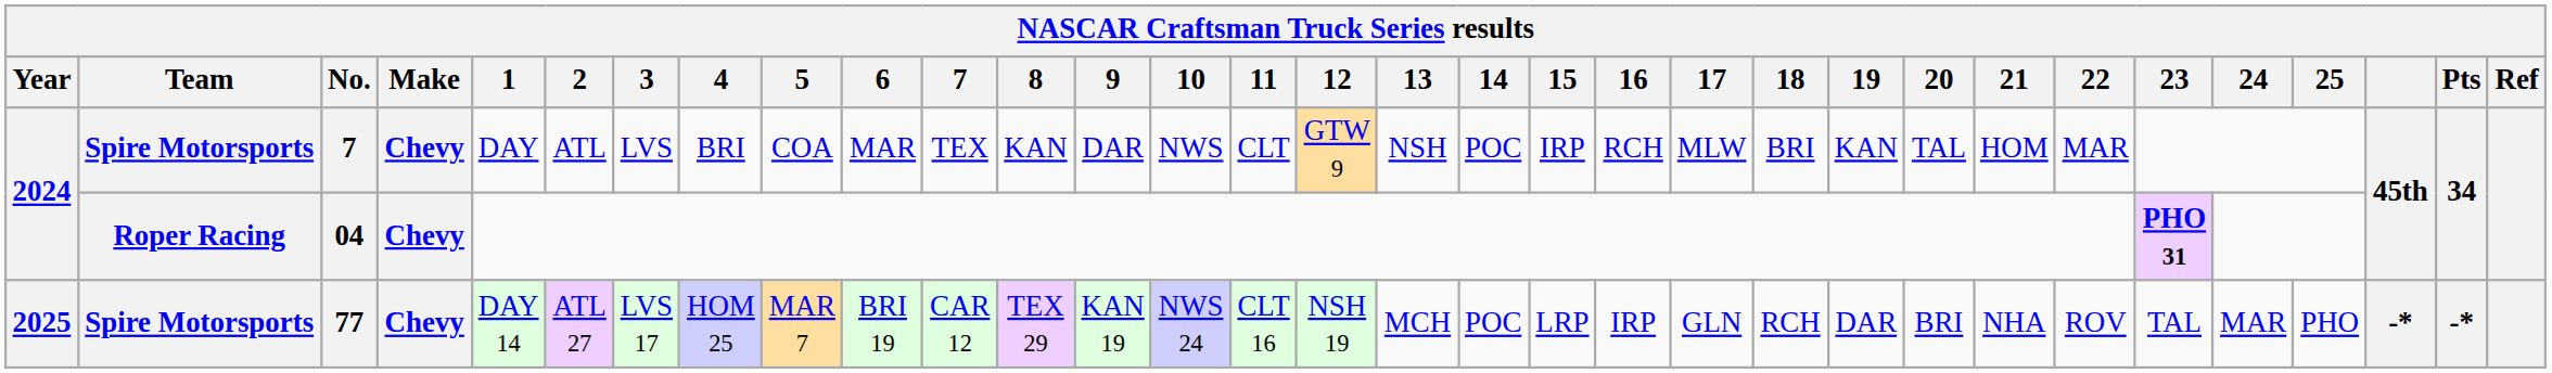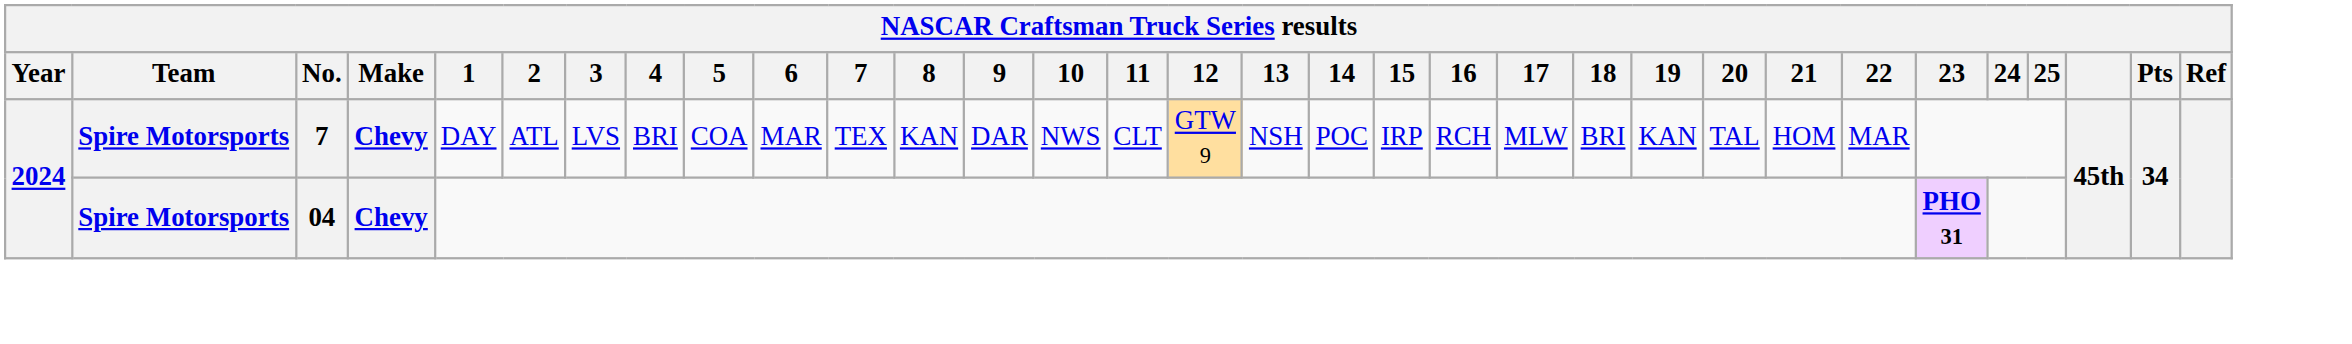 <table class="wikitable" style="text-align:center; font-size:75%">
 <tr>
 <th colspan=32><a href='#'>NASCAR Craftsman Truck Series</a> results</th>
 </tr>
 <tr>
 <th>Year</th>
 <th>Team</th>
 <th>No.</th>
 <th>Make</th>
 <th>1</th>
 <th>2</th>
 <th>3</th>
 <th>4</th>
 <th>5</th>
 <th>6</th>
 <th>7</th>
 <th>8</th>
 <th>9</th>
 <th>10</th>
 <th>11</th>
 <th>12</th>
 <th>13</th>
 <th>14</th>
 <th>15</th>
 <th>16</th>
 <th>17</th>
 <th>18</th>
 <th>19</th>
 <th>20</th>
 <th>21</th>
 <th>22</th>
 <th>23</th>
 <th>24</th>
 <th>25</th>
 <th></th>
 <th>Pts</th>
 <th>Ref</th>
 </tr>
 <tr>
 <th rowspan=2><a href='#'>2024</a></th>
 <th><a href='#'>Spire Motorsports</a></th>
 <th>7</th>
 <th><a href='#'>Chevy</a></th>
 <td><a href='#'>DAY</a></td>
 <td><a href='#'>ATL</a></td>
 <td><a href='#'>LVS</a></td>
 <td><a href='#'>BRI</a></td>
 <td><a href='#'>COA</a></td>
 <td><a href='#'>MAR</a></td>
 <td><a href='#'>TEX</a></td>
 <td><a href='#'>KAN</a></td>
 <td><a href='#'>DAR</a></td>
 <td><a href='#'>NWS</a></td>
 <td><a href='#'>CLT</a></td>
 <td style="background:#FFDF9F;"><a href='#'>GTW</a><br><small>9</small></td>
 <td><a href='#'>NSH</a></td>
 <td><a href='#'>POC</a></td>
 <td><a href='#'>IRP</a></td>
 <td><a href='#'>RCH</a></td>
 <td><a href='#'>MLW</a></td>
 <td><a href='#'>BRI</a></td>
 <td><a href='#'>KAN</a></td>
 <td><a href='#'>TAL</a></td>
 <td><a href='#'>HOM</a></td>
 <td><a href='#'>MAR</a></td>
 <td colspan=3></td>
 <th rowspan=2>45th</th>
 <th rowspan=2>34</th>
 <th rowspan=2></th>
 </tr>
 <tr>
-<th><a href='#'>Roper Racing</a></th>
+<th><a href='#'>Spire Motorsports</a></th>
 <th>04</th>
 <th><a href='#'>Chevy</a></th>
 <td colspan=22></td>
 <td style="background:#EFCFFF;"><strong><a href='#'>PHO</a><br><small>31</small></strong></td>
 <td colspan=2></td>
 </tr>
-<tr>
-<th><a href='#'>2025</a></th>
-<th><a href='#'>Spire Motorsports</a></th>
-<th>77</th>
-<th><a href='#'>Chevy</a></th>
-<td style="background:#DFFFDF;"><a href='#'>DAY</a><br><small>14</small></td>
-<td style="background:#EFCFFF;"><a href='#'>ATL</a><br><small>27</small></td>
-<td style="background:#DFFFDF;"><a href='#'>LVS</a><br><small>17</small></td>
-<td style="background:#CFCFFF;"><a href='#'>HOM</a><br><small>25</small></td>
-<td style="background:#FFDF9F;"><a href='#'>MAR</a><br><small>7</small></td>
-<td style="background:#DFFFDF;"><a href='#'>BRI</a><br><small>19</small></td>
-<td style="background:#DFFFDF;"><a href='#'>CAR</a><br><small>12</small></td>
-<td style="background:#EFCFFF;"><a href='#'>TEX</a><br><small>29</small></td>
-<td style="background:#DFFFDF;"><a href='#'>KAN</a><br><small>19</small></td>
-<td style="background:#CFCFFF;"><a href='#'>NWS</a><br><small>24</small></td>
-<td style="background:#DFFFDF;"><a href='#'>CLT</a><br><small>16</small></td>
-<td style="background:#DFFFDF;"><a href='#'>NSH</a><br><small>19</small></td>
-<td style="background:#;"><a href='#'>MCH</a><br><small></small></td>
-<td><a href='#'>POC</a></td>
-<td><a href='#'>LRP</a></td>
-<td><a href='#'>IRP</a></td>
-<td><a href='#'>GLN</a></td>
-<td><a href='#'>RCH</a></td>
-<td><a href='#'>DAR</a></td>
-<td><a href='#'>BRI</a></td>
-<td><a href='#'>NHA</a></td>
-<td><a href='#'>ROV</a></td>
-<td><a href='#'>TAL</a></td>
-<td><a href='#'>MAR</a></td>
-<td><a href='#'>PHO</a></td>
-<th>-*</th>
-<th>-*</th>
-<th></th>
-</tr>
 </table>
